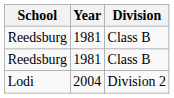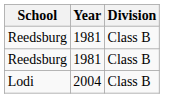 <table class="wikitable">
 <tr>
 <th>School</th>
 <th>Year</th>
 <th>Division</th>
 </tr>
 <tr>
 <td>Reedsburg</td>
 <td>1981</td>
 <td>Class B</td>
 </tr>
 <tr>
 <td>Reedsburg</td>
 <td>1981</td>
 <td>Class B</td>
 </tr>
 <tr>
 <td>Lodi</td>
 <td>2004</td>
-<td>Division 2</td>
+<td>Class B</td>
 </tr>
 </table>
